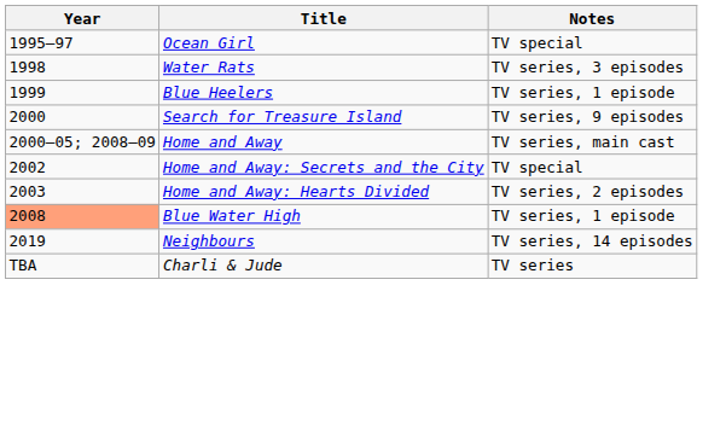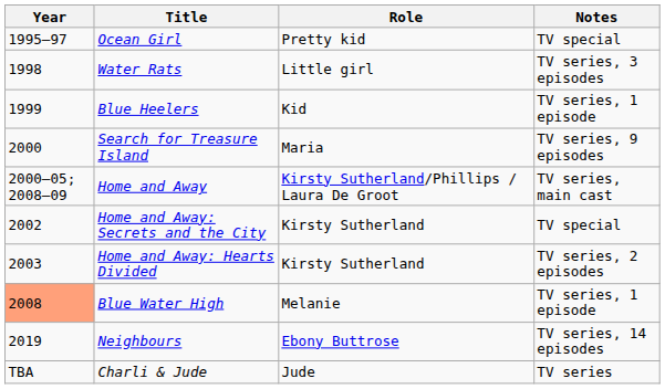 <table class="wikitable sortable">
 <tr>
 <th>Year</th>
 <th>Title</th>
+<th>Role</th>
 <th class="unsortable">Notes</th>
 </tr>
 <tr>
 <td>1995–97</td>
 <td><em><a href='#'>Ocean Girl</a></em></td>
+<td>Pretty kid</td>
 <td>TV special</td>
 </tr>
 <tr>
 <td>1998</td>
 <td><em><a href='#'>Water Rats</a></em></td>
+<td>Little girl</td>
 <td>TV series, 3 episodes</td>
 </tr>
 <tr>
 <td>1999</td>
 <td><em><a href='#'>Blue Heelers</a></em></td>
+<td>Kid</td>
 <td>TV series, 1 episode</td>
 </tr>
 <tr>
 <td>2000</td>
 <td><em><a href='#'>Search for Treasure Island</a></em></td>
+<td>Maria</td>
 <td>TV series, 9 episodes</td>
 </tr>
 <tr>
 <td>2000–05; 2008–09</td>
 <td><em><a href='#'>Home and Away</a></em></td>
+<td><a href='#'>Kirsty Sutherland</a>/Phillips / Laura De Groot</td>
 <td>TV series, main cast</td>
 </tr>
 <tr>
 <td>2002</td>
 <td><em><a href='#'>Home and Away: Secrets and the City</a></em></td>
+<td>Kirsty Sutherland</td>
 <td>TV special</td>
 </tr>
 <tr>
 <td>2003</td>
 <td><em><a href='#'>Home and Away: Hearts Divided</a></em></td>
+<td>Kirsty Sutherland</td>
 <td>TV series, 2 episodes</td>
 </tr>
 <tr>
 <td style="background: lightsalmon;">2008</td>
 <td><em><a href='#'>Blue Water High</a></em></td>
+<td>Melanie</td>
 <td>TV series, 1 episode</td>
 </tr>
 <tr>
 <td>2019</td>
 <td><em><a href='#'>Neighbours</a></em></td>
+<td><a href='#'>Ebony Buttrose</a></td>
 <td>TV series, 14 episodes</td>
 </tr>
 <tr>
 <td>TBA</td>
 <td><em>Charli & Jude</em></td>
+<td>Jude</td>
 <td>TV series</td>
 </tr>
 </table>
